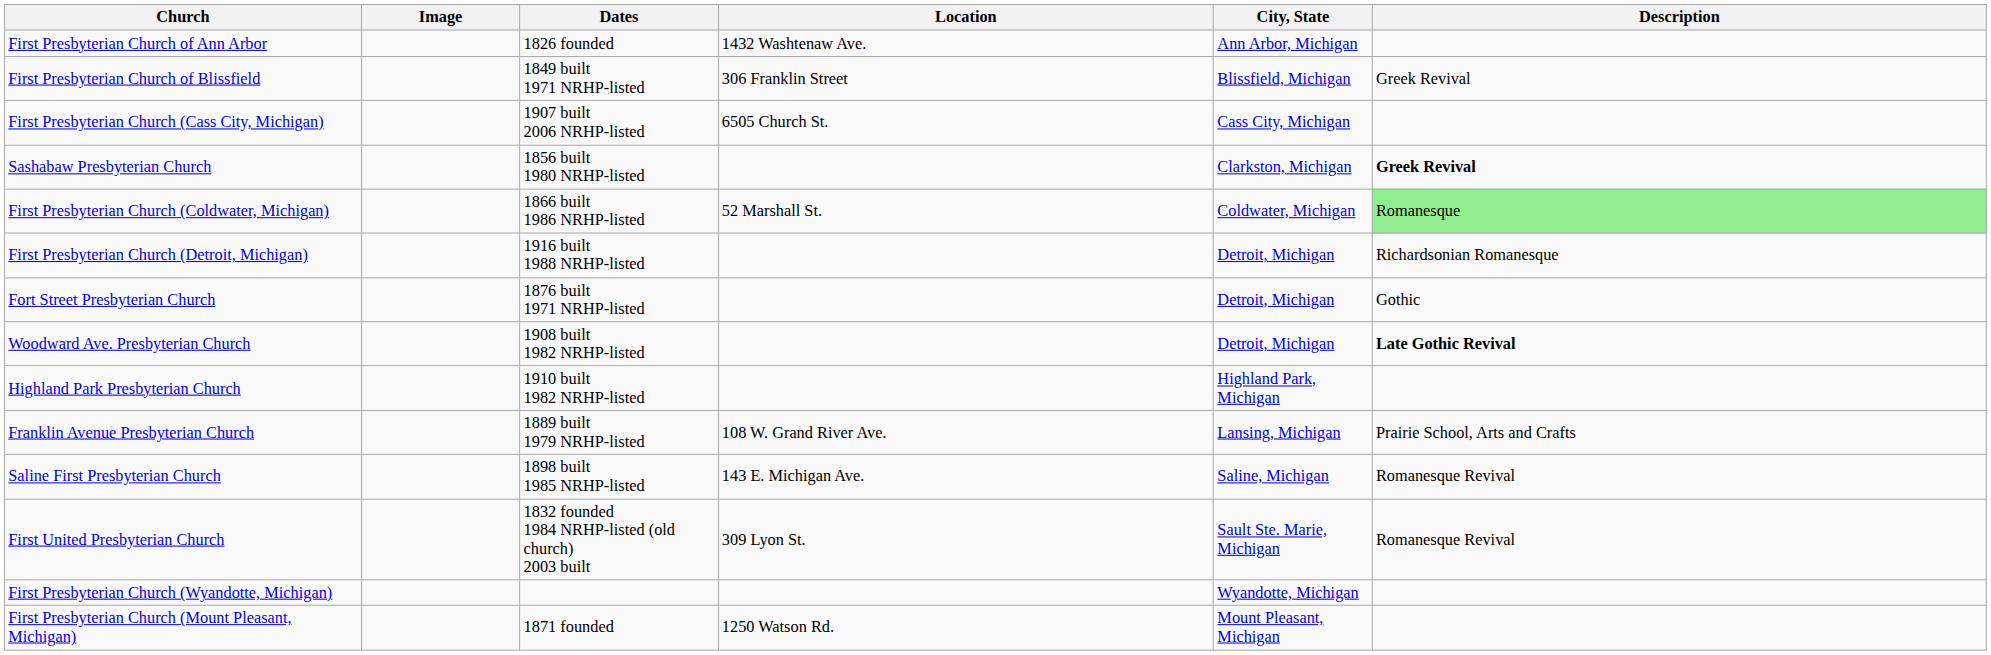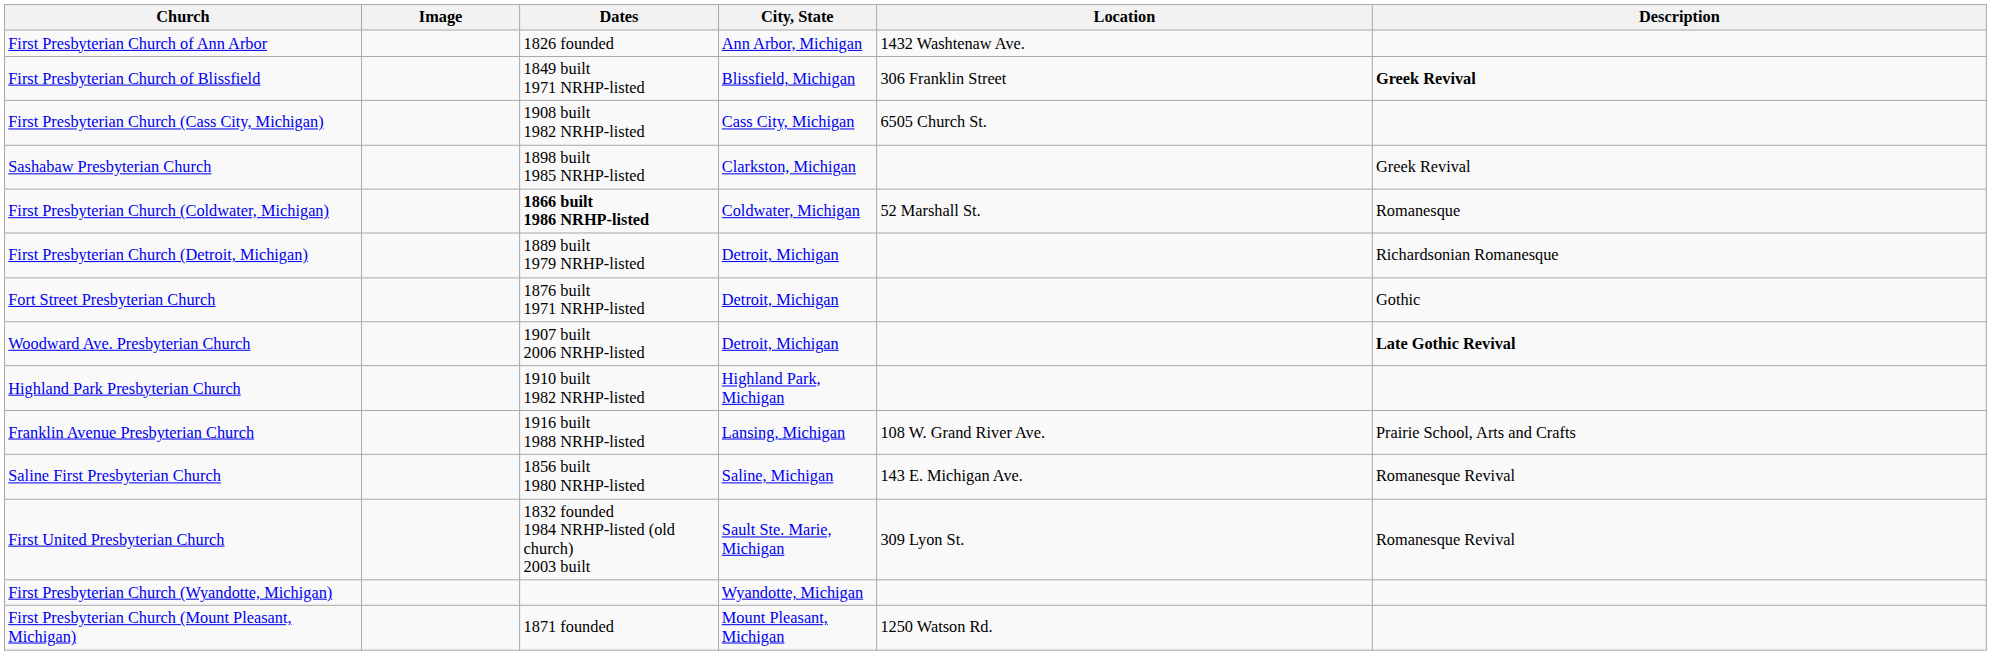 <table class="wikitable sortable" style="width:98%">
 <tr>
 <th width = 18%><strong>Church</strong></th>
 <th width = 8% class="unsortable"><strong>Image</strong></th>
 <th width = 10%><strong>Dates</strong></th>
+<th width = 8%><strong>City, State</strong></th>
 <th width = 25%><strong>Location</strong></th>
-<th width = 8%><strong>City, State</strong></th>
 <th class="unsortable"><strong>Description</strong></th>
 </tr>
 <tr>
 <td><a href='#'>First Presbyterian Church of Ann Arbor</a></td>
 <td></td>
 <td>1826 founded</td>
+<td><a href='#'>Ann Arbor, Michigan</a></td>
 <td>1432 Washtenaw Ave.<br></td>
-<td><a href='#'>Ann Arbor, Michigan</a></td>
 <td></td>
 </tr>
 <tr>
 <td><a href='#'>First Presbyterian Church of Blissfield</a></td>
 <td></td>
 <td>1849 built<br>1971 NRHP-listed</td>
+<td><a href='#'>Blissfield, Michigan</a></td>
 <td>306 Franklin Street<br><small></small></td>
-<td><a href='#'>Blissfield, Michigan</a></td>
-<td>Greek Revival</td>
+<td><strong>Greek Revival</strong></td>
 </tr>
 <tr>
 <td><a href='#'>First Presbyterian Church (Cass City, Michigan)</a></td>
 <td></td>
-<td>1907 built<br>2006 NRHP-listed</td>
+<td>1908 built<br>1982 NRHP-listed</td>
+<td><a href='#'>Cass City, Michigan</a></td>
 <td>6505 Church St.<br><small></small></td>
-<td><a href='#'>Cass City, Michigan</a></td>
 <td></td>
 </tr>
 <tr>
 <td><a href='#'>Sashabaw Presbyterian Church</a></td>
 <td></td>
-<td>1856 built<br>1980 NRHP-listed</td>
+<td>1898 built<br>1985 NRHP-listed</td>
+<td><a href='#'>Clarkston, Michigan</a></td>
 <td><small></small></td>
-<td><a href='#'>Clarkston, Michigan</a></td>
-<td><strong>Greek Revival</strong></td>
+<td>Greek Revival</td>
 </tr>
 <tr>
 <td><a href='#'>First Presbyterian Church (Coldwater, Michigan)</a></td>
 <td></td>
-<td>1866 built<br>1986 NRHP-listed</td>
+<td><strong>1866 built<br>1986 NRHP-listed</strong></td>
+<td><a href='#'>Coldwater, Michigan</a></td>
 <td>52 Marshall St.<br><small></small></td>
-<td><a href='#'>Coldwater, Michigan</a></td>
-<td style="background: lightgreen;">Romanesque</td>
+<td>Romanesque</td>
 </tr>
 <tr>
 <td><a href='#'>First Presbyterian Church (Detroit, Michigan)</a></td>
 <td></td>
-<td>1916 built<br>1988 NRHP-listed</td>
+<td>1889 built<br>1979 NRHP-listed</td>
+<td><a href='#'>Detroit, Michigan</a></td>
 <td><small></small></td>
-<td><a href='#'>Detroit, Michigan</a></td>
 <td>Richardsonian Romanesque</td>
 </tr>
 <tr>
 <td><a href='#'>Fort Street Presbyterian Church</a></td>
 <td></td>
 <td>1876 built<br>1971 NRHP-listed</td>
+<td><a href='#'>Detroit, Michigan</a></td>
 <td><small></small></td>
-<td><a href='#'>Detroit, Michigan</a></td>
 <td>Gothic</td>
 </tr>
 <tr>
 <td><a href='#'>Woodward Ave. Presbyterian Church</a></td>
 <td></td>
-<td>1908 built<br>1982 NRHP-listed</td>
+<td>1907 built<br>2006 NRHP-listed</td>
+<td><a href='#'>Detroit, Michigan</a></td>
 <td><small></small></td>
-<td><a href='#'>Detroit, Michigan</a></td>
 <td><strong>Late Gothic Revival</strong></td>
 </tr>
 <tr>
 <td><a href='#'>Highland Park Presbyterian Church</a></td>
 <td></td>
 <td>1910 built<br>1982 NRHP-listed</td>
+<td><a href='#'>Highland Park, Michigan</a></td>
 <td><small></small></td>
-<td><a href='#'>Highland Park, Michigan</a></td>
 <td></td>
 </tr>
 <tr>
 <td><a href='#'>Franklin Avenue Presbyterian Church</a></td>
 <td></td>
-<td>1889 built<br>1979 NRHP-listed</td>
+<td>1916 built<br>1988 NRHP-listed</td>
+<td><a href='#'>Lansing, Michigan</a></td>
 <td>108 W. Grand River Ave.<br><small></small></td>
-<td><a href='#'>Lansing, Michigan</a></td>
 <td>Prairie School, Arts and Crafts</td>
 </tr>
 <tr>
 <td><a href='#'>Saline First Presbyterian Church</a></td>
 <td></td>
-<td>1898 built<br>1985 NRHP-listed</td>
+<td>1856 built<br>1980 NRHP-listed</td>
+<td><a href='#'>Saline, Michigan</a></td>
 <td>143 E. Michigan Ave.<br><small></small></td>
-<td><a href='#'>Saline, Michigan</a></td>
 <td>Romanesque Revival</td>
 </tr>
 <tr>
 <td><a href='#'>First United Presbyterian Church</a></td>
 <td></td>
 <td>1832 founded<br>1984 NRHP-listed (old church)<br>2003 built</td>
+<td><a href='#'>Sault Ste. Marie, Michigan</a></td>
 <td>309 Lyon St.<br><small></small></td>
-<td><a href='#'>Sault Ste. Marie, Michigan</a></td>
 <td>Romanesque Revival</td>
 </tr>
 <tr>
 <td><a href='#'>First Presbyterian Church (Wyandotte, Michigan)</a></td>
 <td></td>
 <td></td>
+<td><a href='#'>Wyandotte, Michigan</a></td>
 <td></td>
-<td><a href='#'>Wyandotte, Michigan</a></td>
 <td></td>
 </tr>
 <tr>
 <td><a href='#'>First Presbyterian Church (Mount Pleasant, Michigan)</a></td>
 <td></td>
 <td>1871 founded</td>
+<td><a href='#'>Mount Pleasant, Michigan</a></td>
 <td>1250 Watson Rd.</td>
-<td><a href='#'>Mount Pleasant, Michigan</a></td>
 <td></td>
 </tr>
 </table>
